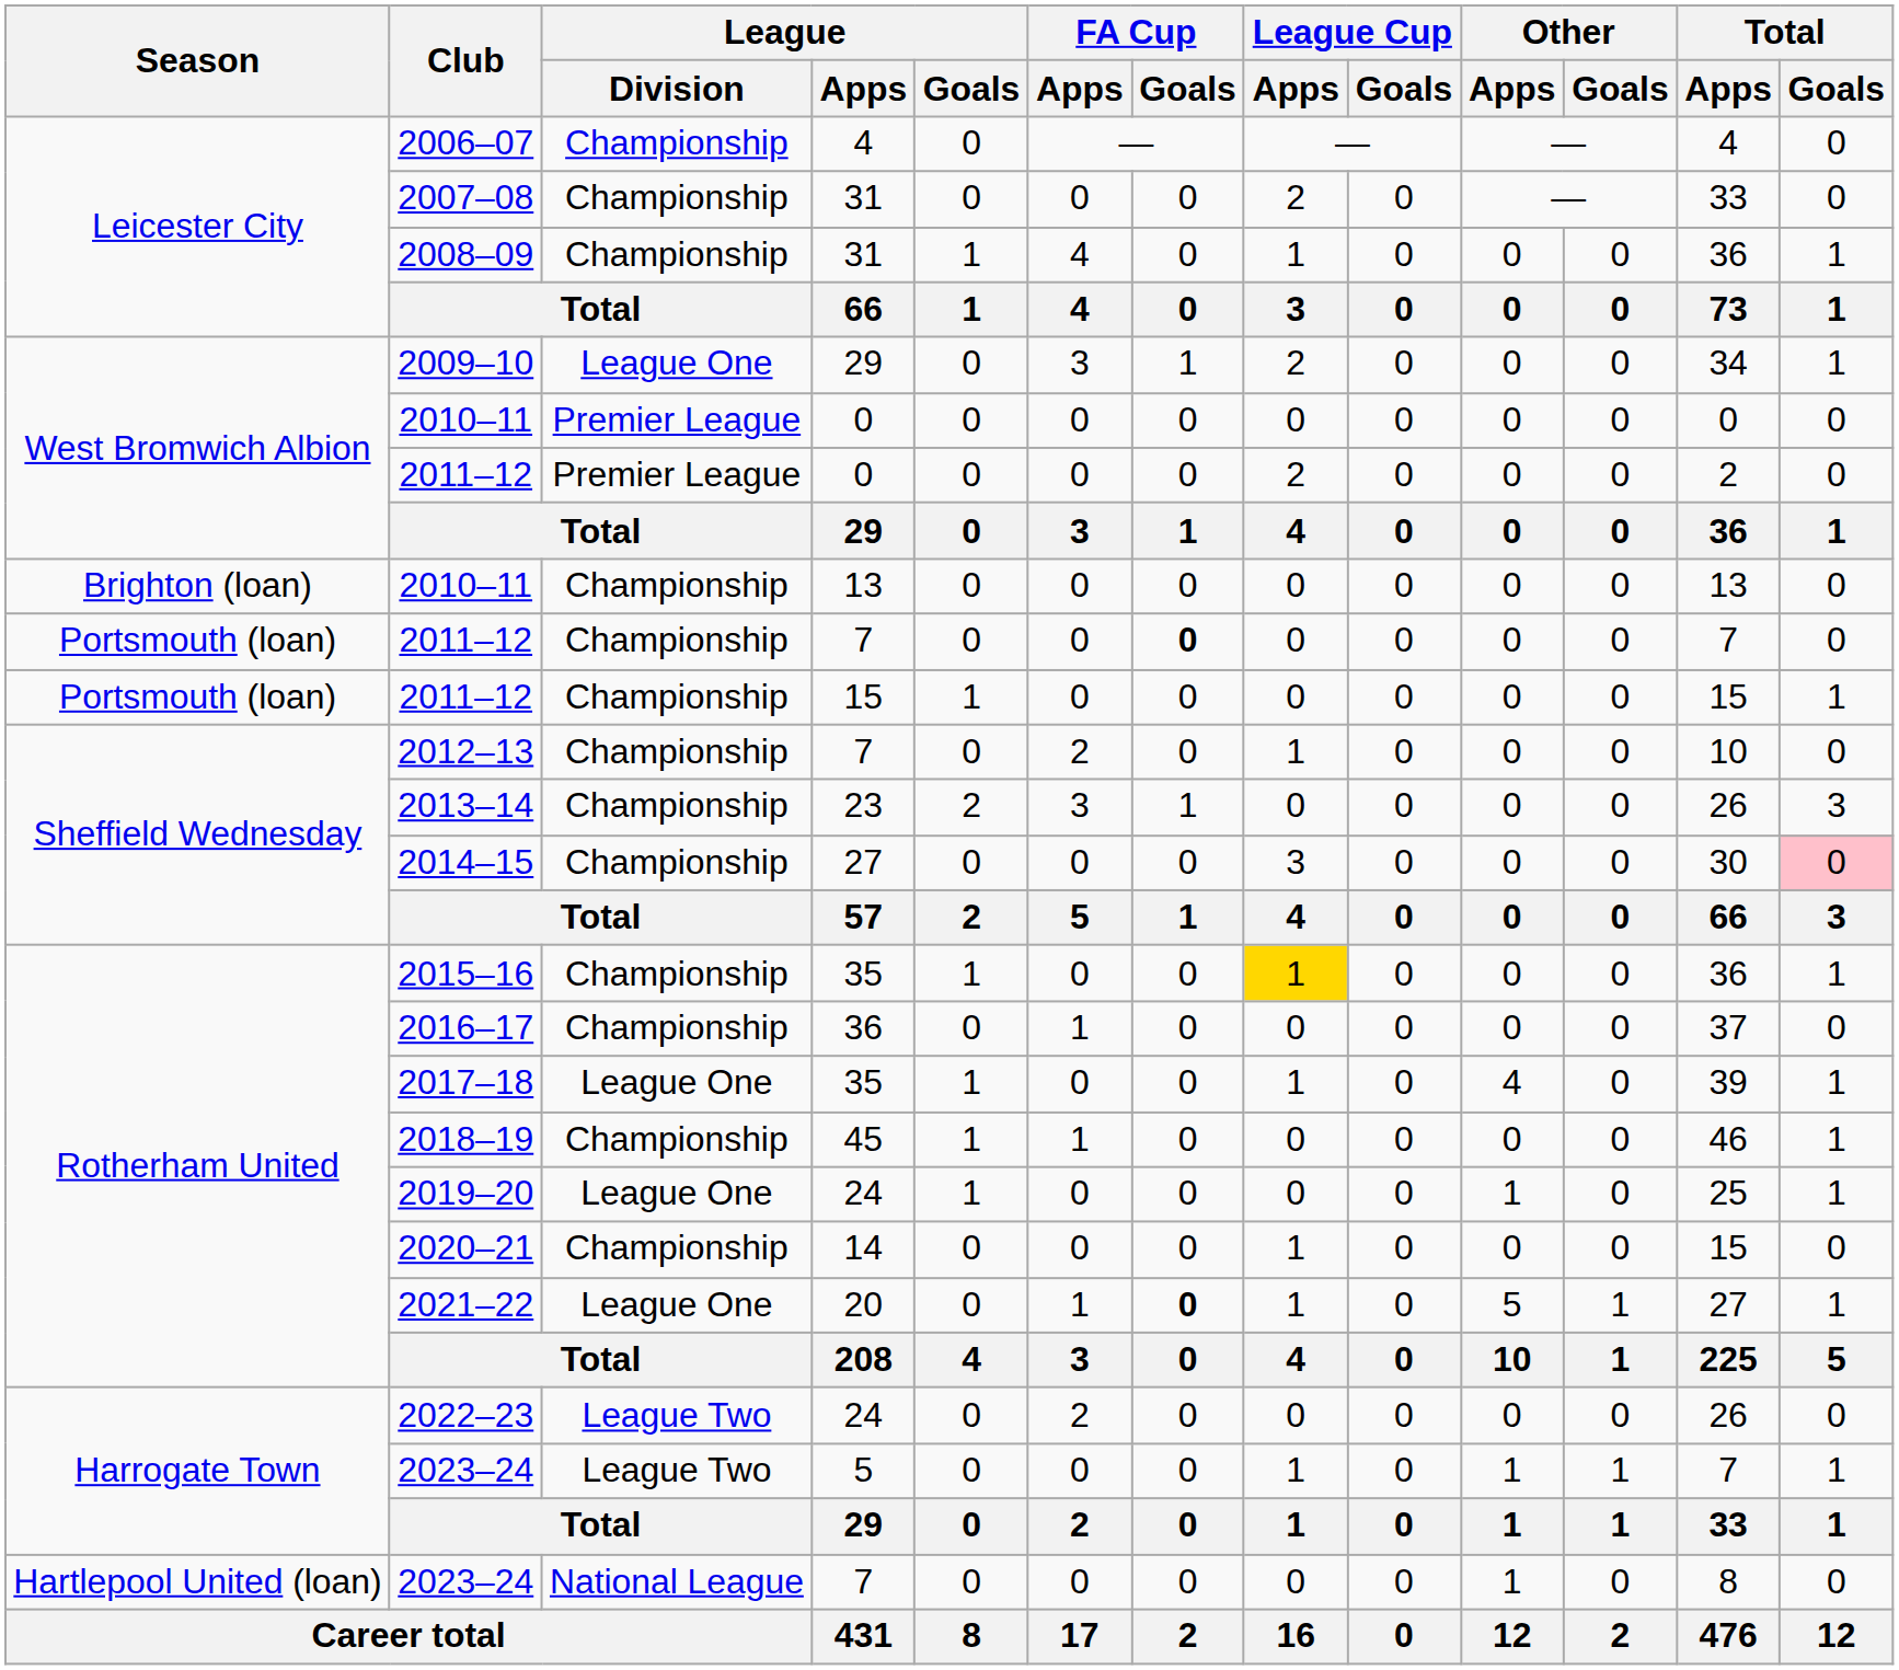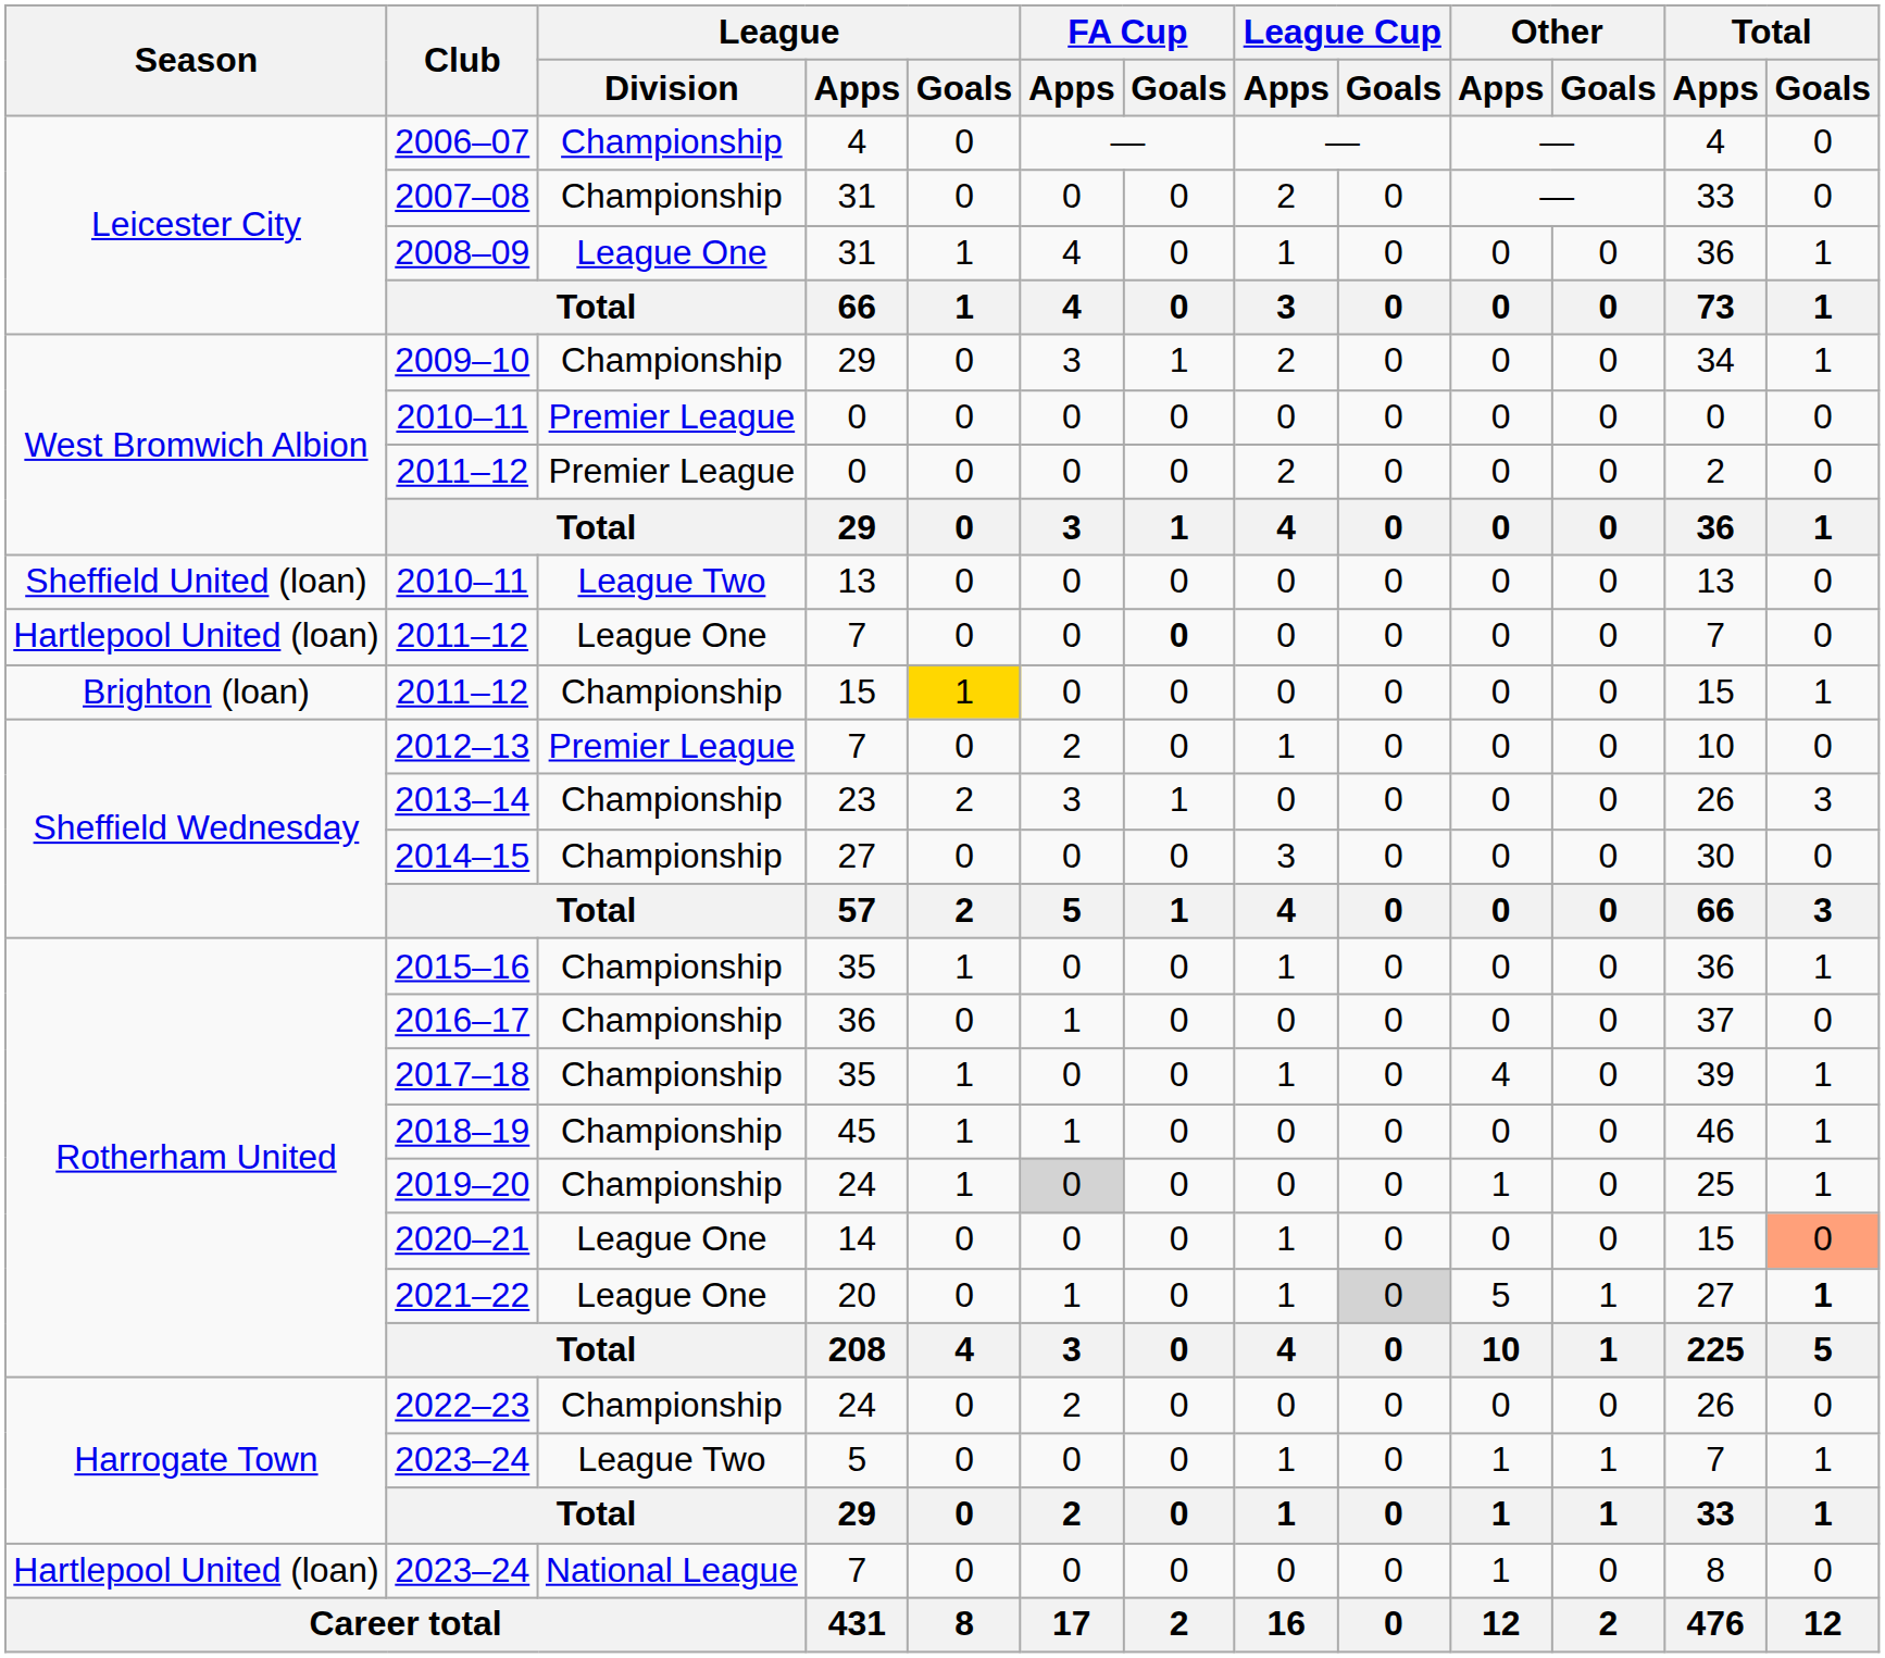 <table class="wikitable" style="text-align: center">
 <tr>
 <th rowspan=2>Season</th>
 <th rowspan=2>Club</th>
 <th colspan=3>League</th>
 <th colspan=2><a href='#'>FA Cup</a></th>
 <th colspan=2><a href='#'>League Cup</a></th>
 <th colspan=2>Other</th>
 <th colspan=2>Total</th>
 </tr>
 <tr>
 <th>Division</th>
 <th>Apps</th>
 <th>Goals</th>
 <th>Apps</th>
 <th>Goals</th>
 <th>Apps</th>
 <th>Goals</th>
 <th>Apps</th>
 <th>Goals</th>
 <th>Apps</th>
 <th>Goals</th>
 </tr>
 <tr>
 <td rowspan="4"><a href='#'>Leicester City</a></td>
 <td><a href='#'>2006–07</a></td>
 <td><a href='#'>Championship</a></td>
 <td>4</td>
 <td>0</td>
 <td colspan=2>—</td>
 <td colspan=2>—</td>
 <td colspan=2>—</td>
 <td>4</td>
 <td>0</td>
 </tr>
 <tr>
 <td><a href='#'>2007–08</a></td>
 <td>Championship</td>
 <td>31</td>
 <td>0</td>
 <td>0</td>
 <td>0</td>
 <td>2</td>
 <td>0</td>
 <td colspan=2>—</td>
 <td>33</td>
 <td>0</td>
 </tr>
 <tr>
 <td><a href='#'>2008–09</a></td>
-<td>Championship</td>
+<td><a href='#'>League One</a></td>
 <td>31</td>
 <td>1</td>
 <td>4</td>
 <td>0</td>
 <td>1</td>
 <td>0</td>
 <td>0</td>
 <td>0</td>
 <td>36</td>
 <td>1</td>
 </tr>
 <tr>
 <th colspan="2">Total</th>
 <th>66</th>
 <th>1</th>
 <th>4</th>
 <th>0</th>
 <th>3</th>
 <th>0</th>
 <th>0</th>
 <th>0</th>
 <th>73</th>
 <th>1</th>
 </tr>
 <tr>
 <td rowspan="4"><a href='#'>West Bromwich Albion</a></td>
 <td><a href='#'>2009–10</a></td>
-<td><a href='#'>League One</a></td>
+<td>Championship</td>
 <td>29</td>
 <td>0</td>
 <td>3</td>
 <td>1</td>
 <td>2</td>
 <td>0</td>
 <td>0</td>
 <td>0</td>
 <td>34</td>
 <td>1</td>
 </tr>
 <tr>
 <td><a href='#'>2010–11</a></td>
 <td><a href='#'>Premier League</a></td>
 <td>0</td>
 <td>0</td>
 <td>0</td>
 <td>0</td>
 <td>0</td>
 <td>0</td>
 <td>0</td>
 <td>0</td>
 <td>0</td>
 <td>0</td>
 </tr>
 <tr>
 <td><a href='#'>2011–12</a></td>
 <td>Premier League</td>
 <td>0</td>
 <td>0</td>
 <td>0</td>
 <td>0</td>
 <td>2</td>
 <td>0</td>
 <td>0</td>
 <td>0</td>
 <td>2</td>
 <td>0</td>
 </tr>
 <tr>
 <th colspan="2">Total</th>
 <th>29</th>
 <th>0</th>
 <th>3</th>
 <th>1</th>
 <th>4</th>
 <th>0</th>
 <th>0</th>
 <th>0</th>
 <th>36</th>
 <th>1</th>
 </tr>
 <tr>
-<td><a href='#'>Brighton</a> (loan)</td>
+<td><a href='#'>Sheffield United</a> (loan)</td>
 <td><a href='#'>2010–11</a></td>
-<td>Championship</td>
+<td><a href='#'>League Two</a></td>
 <td>13</td>
 <td>0</td>
 <td>0</td>
 <td>0</td>
 <td>0</td>
 <td>0</td>
 <td>0</td>
 <td>0</td>
 <td>13</td>
 <td>0</td>
 </tr>
 <tr>
-<td><a href='#'>Portsmouth</a> (loan)</td>
+<td><a href='#'>Hartlepool United</a> (loan)</td>
 <td><a href='#'>2011–12</a></td>
-<td>Championship</td>
+<td>League One</td>
 <td>7</td>
 <td>0</td>
 <td>0</td>
 <td><strong>0</strong></td>
 <td>0</td>
 <td>0</td>
 <td>0</td>
 <td>0</td>
 <td>7</td>
 <td>0</td>
 </tr>
 <tr>
-<td><a href='#'>Portsmouth</a> (loan)</td>
+<td><a href='#'>Brighton</a> (loan)</td>
 <td><a href='#'>2011–12</a></td>
 <td>Championship</td>
 <td>15</td>
-<td>1</td>
+<td style="background: gold;">1</td>
 <td>0</td>
 <td>0</td>
 <td>0</td>
 <td>0</td>
 <td>0</td>
 <td>0</td>
 <td>15</td>
 <td>1</td>
 </tr>
 <tr>
 <td rowspan="4"><a href='#'>Sheffield Wednesday</a></td>
 <td><a href='#'>2012–13</a></td>
-<td>Championship</td>
+<td><a href='#'>Premier League</a></td>
 <td>7</td>
 <td>0</td>
 <td>2</td>
 <td>0</td>
 <td>1</td>
 <td>0</td>
 <td>0</td>
 <td>0</td>
 <td>10</td>
 <td>0</td>
 </tr>
 <tr>
 <td><a href='#'>2013–14</a></td>
 <td>Championship</td>
 <td>23</td>
 <td>2</td>
 <td>3</td>
 <td>1</td>
 <td>0</td>
 <td>0</td>
 <td>0</td>
 <td>0</td>
 <td>26</td>
 <td>3</td>
 </tr>
 <tr>
 <td><a href='#'>2014–15</a></td>
 <td>Championship</td>
 <td>27</td>
 <td>0</td>
 <td>0</td>
 <td>0</td>
 <td>3</td>
 <td>0</td>
 <td>0</td>
 <td>0</td>
 <td>30</td>
-<td style="background: pink;">0</td>
+<td>0</td>
 </tr>
 <tr>
 <th colspan="2">Total</th>
 <th>57</th>
 <th>2</th>
 <th>5</th>
 <th>1</th>
 <th>4</th>
 <th>0</th>
 <th>0</th>
 <th>0</th>
 <th>66</th>
 <th>3</th>
 </tr>
 <tr>
 <td rowspan="8"><a href='#'>Rotherham United</a></td>
 <td><a href='#'>2015–16</a></td>
 <td>Championship</td>
 <td>35</td>
 <td>1</td>
 <td>0</td>
 <td>0</td>
-<td style="background: gold;">1</td>
+<td>1</td>
 <td>0</td>
 <td>0</td>
 <td>0</td>
 <td>36</td>
 <td>1</td>
 </tr>
 <tr>
 <td><a href='#'>2016–17</a></td>
 <td>Championship</td>
 <td>36</td>
 <td>0</td>
 <td>1</td>
 <td>0</td>
 <td>0</td>
 <td>0</td>
 <td>0</td>
 <td>0</td>
 <td>37</td>
 <td>0</td>
 </tr>
 <tr>
 <td><a href='#'>2017–18</a></td>
-<td>League One</td>
+<td>Championship</td>
 <td>35</td>
 <td>1</td>
 <td>0</td>
 <td>0</td>
 <td>1</td>
 <td>0</td>
 <td>4</td>
 <td>0</td>
 <td>39</td>
 <td>1</td>
 </tr>
 <tr>
 <td><a href='#'>2018–19</a></td>
 <td>Championship</td>
 <td>45</td>
 <td>1</td>
 <td>1</td>
 <td>0</td>
 <td>0</td>
 <td>0</td>
 <td>0</td>
 <td>0</td>
 <td>46</td>
 <td>1</td>
 </tr>
 <tr>
 <td><a href='#'>2019–20</a></td>
-<td>League One</td>
+<td>Championship</td>
 <td>24</td>
 <td>1</td>
-<td>0</td>
+<td style="background: lightgrey;">0</td>
 <td>0</td>
 <td>0</td>
 <td>0</td>
 <td>1</td>
 <td>0</td>
 <td>25</td>
 <td>1</td>
 </tr>
 <tr>
 <td><a href='#'>2020–21</a></td>
-<td>Championship</td>
+<td>League One</td>
 <td>14</td>
 <td>0</td>
 <td>0</td>
 <td>0</td>
 <td>1</td>
 <td>0</td>
 <td>0</td>
 <td>0</td>
 <td>15</td>
-<td>0</td>
+<td style="background: lightsalmon;">0</td>
 </tr>
 <tr>
 <td><a href='#'>2021–22</a></td>
 <td>League One</td>
 <td>20</td>
 <td>0</td>
 <td>1</td>
-<td><strong>0</strong></td>
+<td>0</td>
 <td>1</td>
-<td>0</td>
+<td style="background: lightgrey;">0</td>
 <td>5</td>
 <td>1</td>
 <td>27</td>
-<td>1</td>
+<td><strong>1</strong></td>
 </tr>
 <tr>
 <th colspan="2">Total</th>
 <th>208</th>
 <th>4</th>
 <th>3</th>
 <th>0</th>
 <th>4</th>
 <th>0</th>
 <th>10</th>
 <th>1</th>
 <th>225</th>
 <th>5</th>
 </tr>
 <tr>
 <td rowspan="3"><a href='#'>Harrogate Town</a></td>
 <td><a href='#'>2022–23</a></td>
-<td><a href='#'>League Two</a></td>
+<td>Championship</td>
 <td>24</td>
 <td>0</td>
 <td>2</td>
 <td>0</td>
 <td>0</td>
 <td>0</td>
 <td>0</td>
 <td>0</td>
 <td>26</td>
 <td>0</td>
 </tr>
 <tr>
 <td><a href='#'>2023–24</a></td>
 <td>League Two</td>
 <td>5</td>
 <td>0</td>
 <td>0</td>
 <td>0</td>
 <td>1</td>
 <td>0</td>
 <td>1</td>
 <td>1</td>
 <td>7</td>
 <td>1</td>
 </tr>
 <tr>
 <th colspan=2>Total</th>
 <th>29</th>
 <th>0</th>
 <th>2</th>
 <th>0</th>
 <th>1</th>
 <th>0</th>
 <th>1</th>
 <th>1</th>
 <th>33</th>
 <th>1</th>
 </tr>
 <tr>
 <td><a href='#'>Hartlepool United</a> (loan)</td>
 <td><a href='#'>2023–24</a></td>
 <td><a href='#'>National League</a></td>
 <td>7</td>
 <td>0</td>
 <td>0</td>
 <td>0</td>
 <td>0</td>
 <td>0</td>
 <td>1</td>
 <td>0</td>
 <td>8</td>
 <td>0</td>
 </tr>
 <tr>
 <th colspan=3>Career total</th>
 <th>431</th>
 <th>8</th>
 <th>17</th>
 <th>2</th>
 <th>16</th>
 <th>0</th>
 <th>12</th>
 <th>2</th>
 <th>476</th>
 <th>12</th>
 </tr>
 </table>
